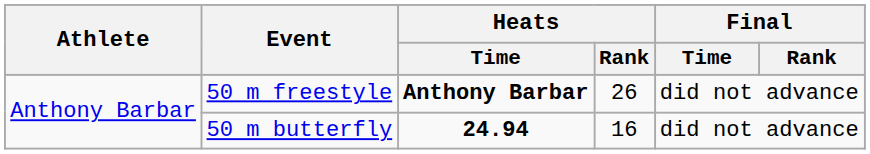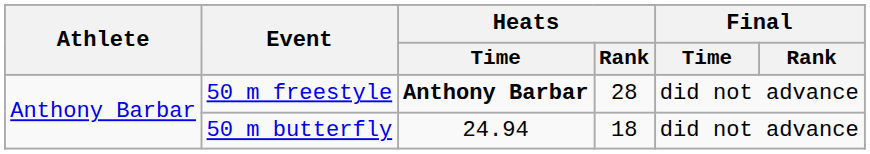 <table class=wikitable style=font-size:90%;text-align:center>
 <tr>
 <th rowspan="2">Athlete</th>
 <th rowspan="2">Event</th>
 <th colspan="2">Heats</th>
 <th colspan="2">Final</th>
 </tr>
 <tr style="font-size:95%">
 <th>Time</th>
 <th>Rank</th>
 <th>Time</th>
 <th>Rank</th>
 </tr>
 <tr>
 <td align=left rowspan=2><a href='#'>Anthony Barbar</a></td>
 <td align=left><a href='#'>50 m freestyle</a></td>
 <td><strong>Anthony Barbar</strong></td>
-<td>26</td>
+<td>28</td>
 <td colspan=2>did not advance</td>
 </tr>
 <tr>
 <td align=left><a href='#'>50 m butterfly</a></td>
-<td><strong>24.94</strong></td>
-<td>16</td>
+<td>24.94</td>
+<td>18</td>
 <td colspan=2>did not advance</td>
 </tr>
 </table>
